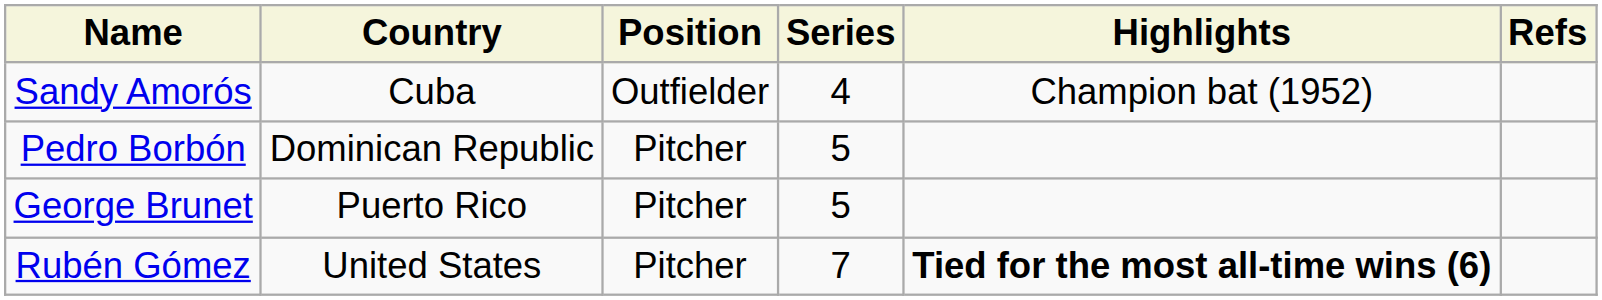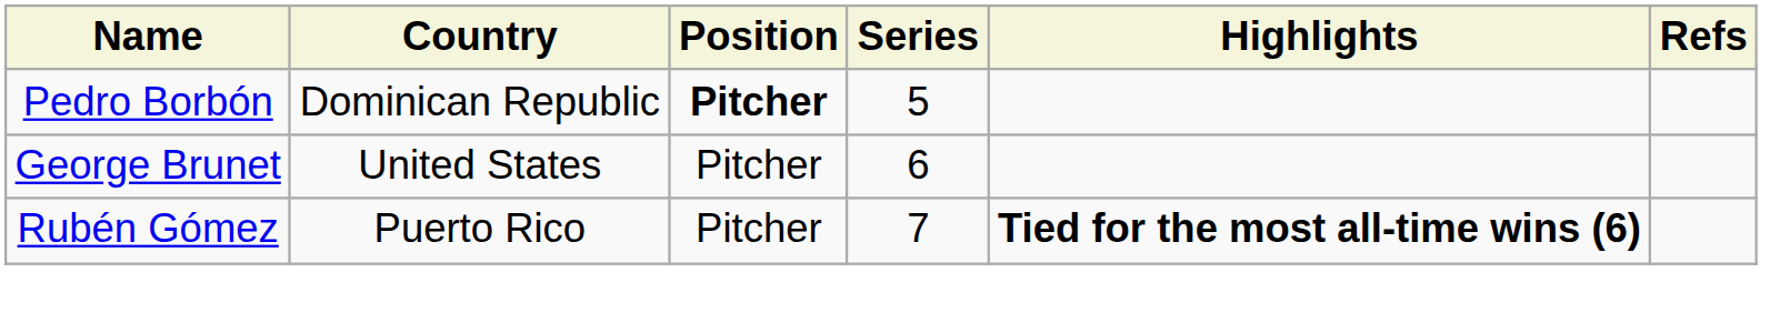 <table class="wikitable">
 <tr>
 <th style="background:#F5F5DC;">Name</th>
 <th style="background:#F5F5DC;">Country</th>
 <th style="background:#F5F5DC;">Position</th>
 <th style="background:#F5F5DC;">Series</th>
 <th style="background:#F5F5DC;">Highlights</th>
 <th style="background:#F5F5DC;">Refs</th>
 </tr>
 <tr align=center>
-<td><a href='#'>Sandy Amorós</a></td>
-<td> Cuba</td>
-<td>Outfielder</td>
-<td>4</td>
-<td>Champion bat (1952)</td>
-<td></td>
-</tr>
-<tr align=center>
 <td><a href='#'>Pedro Borbón</a></td>
 <td> Dominican Republic</td>
-<td>Pitcher</td>
+<td><strong>Pitcher</strong></td>
 <td>5</td>
 <td></td>
 <td></td>
 </tr>
 <tr align=center>
 <td><a href='#'>George Brunet</a></td>
-<td> Puerto Rico</td>
+<td> United States</td>
 <td>Pitcher</td>
-<td>5</td>
+<td>6</td>
 <td></td>
 <td></td>
 </tr>
 <tr align=center>
 <td><a href='#'>Rubén Gómez</a></td>
-<td> United States</td>
+<td> Puerto Rico</td>
 <td>Pitcher</td>
 <td>7</td>
 <td><strong>Tied for the most all-time wins (6)</strong></td>
 <td></td>
 </tr>
 </table>
